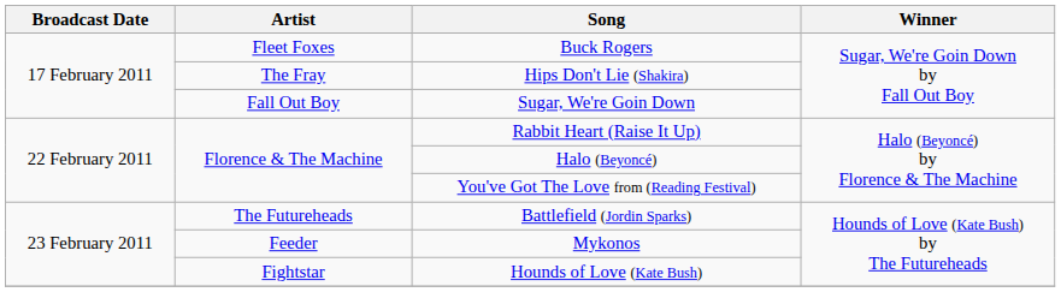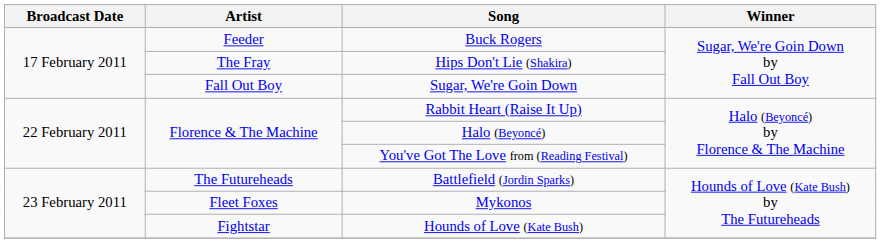 <table class="wikitable" style="text-align:center" width=75%>
 <tr>
 <th>Broadcast Date</th>
 <th>Artist</th>
 <th>Song</th>
 <th>Winner</th>
 </tr>
 <tr>
 <td Rowspan='3'>17 February 2011</td>
-<td><a href='#'>Fleet Foxes</a></td>
+<td><a href='#'>Feeder</a></td>
 <td><a href='#'>Buck Rogers</a></td>
 <td Rowspan='3'><a href='#'>Sugar, We're Goin Down</a><br>by<br><a href='#'>Fall Out Boy</a></td>
 </tr>
 <tr>
 <td><a href='#'>The Fray</a></td>
 <td><a href='#'>Hips Don't Lie</a> <small>(<a href='#'>Shakira</a>)</small></td>
 </tr>
 <tr>
 <td><a href='#'>Fall Out Boy</a></td>
 <td><a href='#'>Sugar, We're Goin Down</a></td>
 </tr>
 <tr>
 <td Rowspan='3'>22 February 2011</td>
 <td Rowspan='3'><a href='#'>Florence & The Machine</a></td>
 <td><a href='#'>Rabbit Heart (Raise It Up)</a></td>
 <td Rowspan='3'><a href='#'>Halo</a> <small>(<a href='#'>Beyoncé</a>)</small><br>by<br><a href='#'>Florence & The Machine</a></td>
 </tr>
 <tr>
 <td><a href='#'>Halo</a> <small>(<a href='#'>Beyoncé</a>)</small></td>
 </tr>
 <tr>
 <td><a href='#'>You've Got The Love</a> <small>from (<a href='#'>Reading Festival</a>)</small></td>
 </tr>
 <tr>
 <td Rowspan='3'>23 February 2011</td>
 <td><a href='#'>The Futureheads</a></td>
 <td><a href='#'>Battlefield</a> <small>(<a href='#'>Jordin Sparks</a>)</small></td>
 <td Rowspan='3'><a href='#'>Hounds of Love</a> <small>(<a href='#'>Kate Bush</a>)</small><br>by<br><a href='#'>The Futureheads</a></td>
 </tr>
 <tr>
-<td><a href='#'>Feeder</a></td>
+<td><a href='#'>Fleet Foxes</a></td>
 <td><a href='#'>Mykonos</a></td>
 </tr>
 <tr>
 <td><a href='#'>Fightstar</a></td>
 <td><a href='#'>Hounds of Love</a> <small>(<a href='#'>Kate Bush</a>)</small></td>
 </tr>
 <tr>
 </tr>
 </table>
